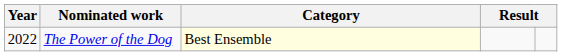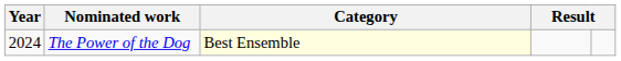 <table class=wikitable>
 <tr>
 <th width=4%>Year</th>
 <th width=26%>Nominated work</th>
 <th width=56%>Category</th>
 <th width=14% colspan=2>Result</th>
 </tr>
 <tr>
-<td>2022</td>
+<td>2024</td>
 <td><em><a href='#'>The Power of the Dog</a></em></td>
 <td style="background: lightyellow;">Best Ensemble</td>
 <td></td>
 <td width=4% align=center></td>
 </tr>
 </table>
